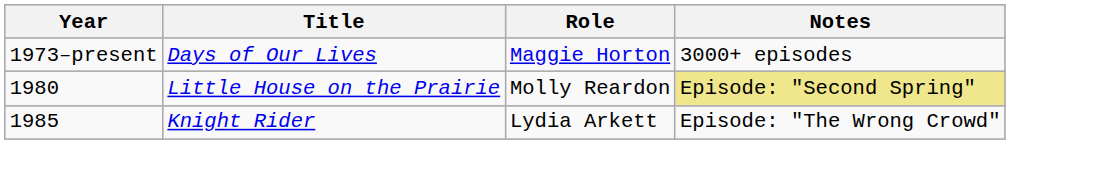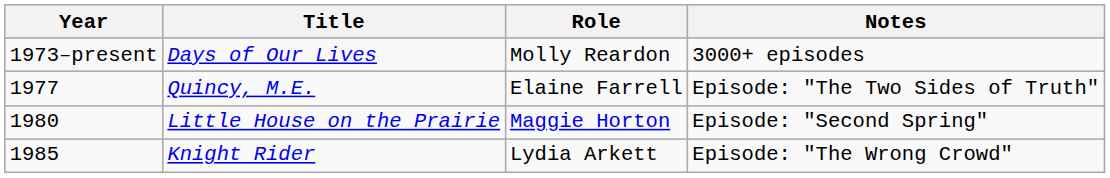 <table class="wikitable sortable">
 <tr>
 <th>Year</th>
 <th>Title</th>
 <th>Role</th>
 <th class="unsortable">Notes</th>
 </tr>
 <tr>
 <td>1973–present</td>
 <td><em><a href='#'>Days of Our Lives</a></em></td>
-<td><a href='#'>Maggie Horton</a></td>
+<td>Molly Reardon</td>
 <td>3000+ episodes</td>
+</tr>
+<tr>
+<td>1977</td>
+<td><em><a href='#'>Quincy, M.E.</a></em></td>
+<td>Elaine Farrell</td>
+<td>Episode: "The Two Sides of Truth"</td>
 </tr>
 <tr>
 <td>1980</td>
 <td><em><a href='#'>Little House on the Prairie</a></em></td>
-<td>Molly Reardon</td>
-<td style="background: khaki;">Episode: "Second Spring"</td>
+<td><a href='#'>Maggie Horton</a></td>
+<td>Episode: "Second Spring"</td>
 </tr>
 <tr>
 <td>1985</td>
 <td><em><a href='#'>Knight Rider</a></em></td>
 <td>Lydia Arkett</td>
 <td>Episode: "The Wrong Crowd"</td>
 </tr>
 </table>
